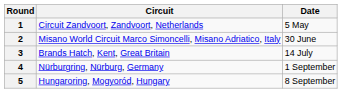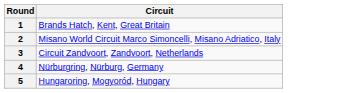 <table class="wikitable" style="font-size: 85%;">
 <tr>
 <th>Round</th>
 <th>Circuit</th>
-<th>Date</th>
 </tr>
 <tr>
 <th>1</th>
-<td> <a href='#'>Circuit Zandvoort</a>, <a href='#'>Zandvoort</a>, <a href='#'>Netherlands</a></td>
-<td>5 May</td>
+<td> <a href='#'>Brands Hatch</a>, <a href='#'>Kent</a>, <a href='#'>Great Britain</a></td>
 </tr>
 <tr>
 <th>2</th>
 <td> <a href='#'>Misano World Circuit Marco Simoncelli</a>, <a href='#'>Misano Adriatico</a>, <a href='#'>Italy</a></td>
-<td>30 June</td>
 </tr>
 <tr>
 <th>3</th>
-<td> <a href='#'>Brands Hatch</a>, <a href='#'>Kent</a>, <a href='#'>Great Britain</a></td>
-<td>14 July</td>
+<td> <a href='#'>Circuit Zandvoort</a>, <a href='#'>Zandvoort</a>, <a href='#'>Netherlands</a></td>
 </tr>
 <tr>
 <th>4</th>
 <td> <a href='#'>Nürburgring</a>, <a href='#'>Nürburg</a>, <a href='#'>Germany</a></td>
-<td>1 September</td>
 </tr>
 <tr>
 <th>5</th>
 <td> <a href='#'>Hungaroring</a>, <a href='#'>Mogyoród</a>, <a href='#'>Hungary</a></td>
-<td>8 September</td>
 </tr>
 </table>
